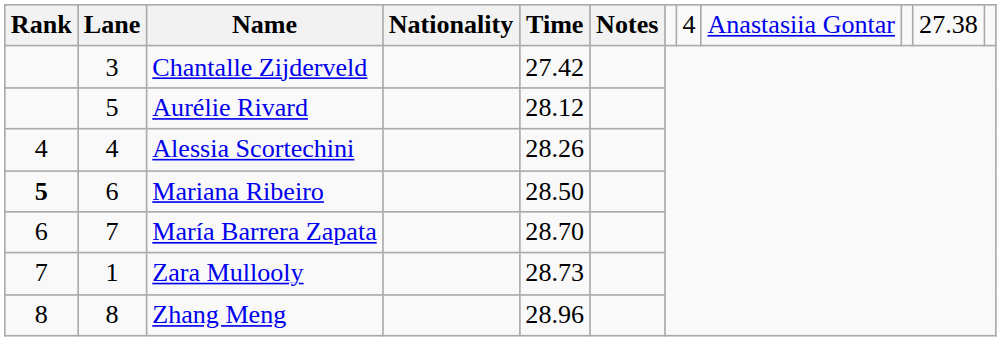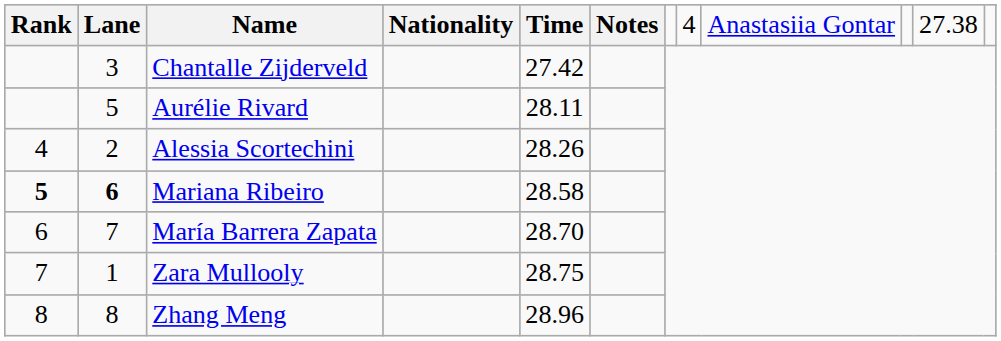 <table class="wikitable sortable" style="text-align:center">
 <tr>
 <th>Rank</th>
 <th>Lane</th>
 <th>Name</th>
 <th>Nationality</th>
 <th>Time</th>
 <th>Notes</th>
 <td></td>
 <td>4</td>
 <td align=left><a href='#'>Anastasiia Gontar</a></td>
 <td align=left></td>
 <td>27.38</td>
 <td></td>
 </tr>
 <tr>
 <td></td>
 <td>3</td>
 <td align=left><a href='#'>Chantalle Zijderveld</a></td>
 <td align=left></td>
 <td>27.42</td>
 <td></td>
 </tr>
 <tr>
 <td></td>
 <td>5</td>
 <td align=left><a href='#'>Aurélie Rivard</a></td>
 <td align=left></td>
-<td>28.12</td>
+<td>28.11</td>
 <td></td>
 </tr>
 <tr>
 <td>4</td>
-<td>4</td>
+<td>2</td>
 <td align=left><a href='#'>Alessia Scortechini</a></td>
 <td align=left></td>
 <td>28.26</td>
 <td></td>
 </tr>
 <tr>
 <td><strong>5</strong></td>
-<td>6</td>
+<td><strong>6</strong></td>
 <td align=left><a href='#'>Mariana Ribeiro</a></td>
 <td align=left></td>
-<td>28.50</td>
+<td>28.58</td>
 <td></td>
 </tr>
 <tr>
 <td>6</td>
 <td>7</td>
 <td align=left><a href='#'>María Barrera Zapata</a></td>
 <td align=left></td>
 <td>28.70</td>
 <td></td>
 </tr>
 <tr>
 <td>7</td>
 <td>1</td>
 <td align=left><a href='#'>Zara Mullooly</a></td>
 <td align=left></td>
-<td>28.73</td>
+<td>28.75</td>
 <td></td>
 </tr>
 <tr>
 <td>8</td>
 <td>8</td>
 <td align=left><a href='#'>Zhang Meng</a></td>
 <td align=left></td>
 <td>28.96</td>
 <td></td>
 </tr>
 </table>
